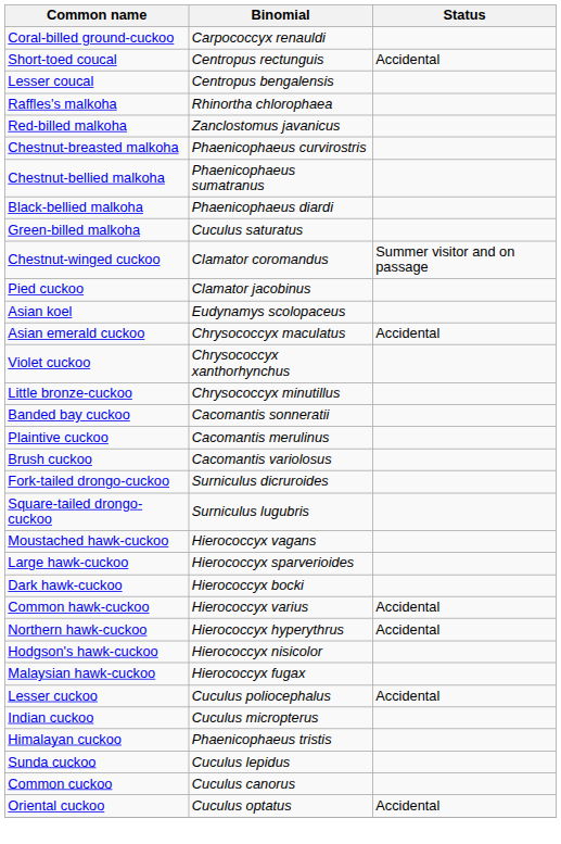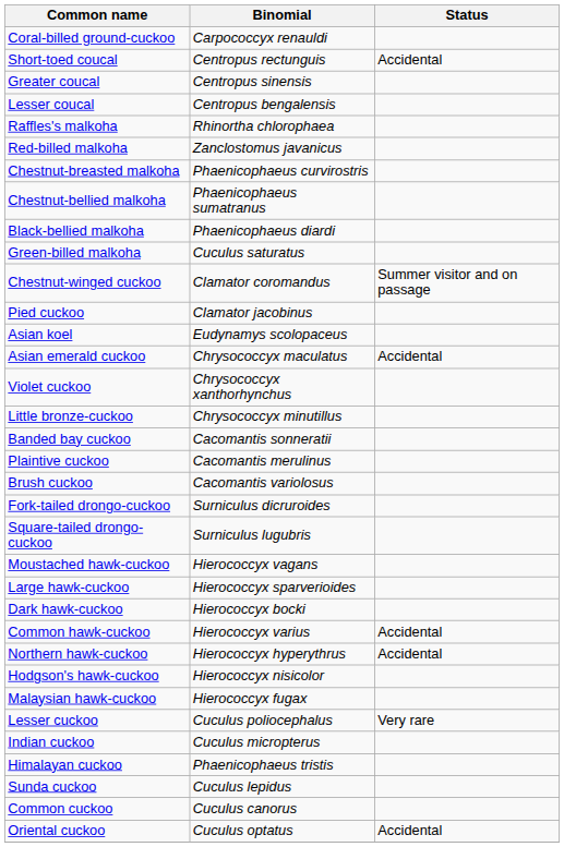 <table width=72% class="wikitable">
 <tr>
 <th width=24%>Common name</th>
 <th width=24%>Binomial</th>
 <th width=24%>Status</th>
 </tr>
 <tr>
 <td><a href='#'>Coral-billed ground-cuckoo</a></td>
 <td><em>Carpococcyx renauldi</em></td>
 <td></td>
 </tr>
 <tr>
 <td><a href='#'>Short-toed coucal</a></td>
 <td><em>Centropus rectunguis</em></td>
 <td>Accidental</td>
+</tr>
+<tr>
+<td><a href='#'>Greater coucal</a></td>
+<td><em>Centropus sinensis</em></td>
+<td></td>
 </tr>
 <tr>
 <td><a href='#'>Lesser coucal</a></td>
 <td><em>Centropus bengalensis</em></td>
 <td></td>
 </tr>
 <tr>
 <td><a href='#'>Raffles's malkoha</a></td>
 <td><em>Rhinortha chlorophaea</em></td>
 <td></td>
 </tr>
 <tr>
 <td><a href='#'>Red-billed malkoha</a></td>
 <td><em>Zanclostomus javanicus</em></td>
 <td></td>
 </tr>
 <tr>
 <td><a href='#'>Chestnut-breasted malkoha</a></td>
 <td><em>Phaenicophaeus curvirostris</em></td>
 <td></td>
 </tr>
 <tr>
 <td><a href='#'>Chestnut-bellied malkoha</a></td>
 <td><em>Phaenicophaeus sumatranus</em></td>
 <td></td>
 </tr>
 <tr>
 <td><a href='#'>Black-bellied malkoha</a></td>
 <td><em>Phaenicophaeus diardi</em></td>
 <td></td>
 </tr>
 <tr>
 <td><a href='#'>Green-billed malkoha</a></td>
 <td><em>Cuculus saturatus</em></td>
 <td></td>
 </tr>
 <tr>
 <td><a href='#'>Chestnut-winged cuckoo</a></td>
 <td><em>Clamator coromandus</em></td>
 <td>Summer visitor and on passage</td>
 </tr>
 <tr>
 <td><a href='#'>Pied cuckoo</a></td>
 <td><em>Clamator jacobinus</em></td>
 <td></td>
 </tr>
 <tr>
 <td><a href='#'>Asian koel</a></td>
 <td><em>Eudynamys scolopaceus</em></td>
 <td></td>
 </tr>
 <tr>
 <td><a href='#'>Asian emerald cuckoo</a></td>
 <td><em>Chrysococcyx maculatus</em></td>
 <td>Accidental</td>
 </tr>
 <tr>
 <td><a href='#'>Violet cuckoo</a></td>
 <td><em>Chrysococcyx xanthorhynchus</em></td>
 <td></td>
 </tr>
 <tr>
 <td><a href='#'>Little bronze-cuckoo</a></td>
 <td><em>Chrysococcyx minutillus</em></td>
 <td></td>
 </tr>
 <tr>
 <td><a href='#'>Banded bay cuckoo</a></td>
 <td><em>Cacomantis sonneratii</em></td>
 <td></td>
 </tr>
 <tr>
 <td><a href='#'>Plaintive cuckoo</a></td>
 <td><em>Cacomantis merulinus</em></td>
 <td></td>
 </tr>
 <tr>
 <td><a href='#'>Brush cuckoo</a></td>
 <td><em>Cacomantis variolosus</em></td>
 <td></td>
 </tr>
 <tr>
 <td><a href='#'>Fork-tailed drongo-cuckoo</a></td>
 <td><em>Surniculus dicruroides</em></td>
 <td></td>
 </tr>
 <tr>
 <td><a href='#'>Square-tailed drongo-cuckoo</a></td>
 <td><em>Surniculus lugubris</em></td>
 <td></td>
 </tr>
 <tr>
 <td><a href='#'>Moustached hawk-cuckoo</a></td>
 <td><em>Hierococcyx vagans</em></td>
 <td></td>
 </tr>
 <tr>
 <td><a href='#'>Large hawk-cuckoo</a></td>
 <td><em>Hierococcyx sparverioides</em></td>
 <td></td>
 </tr>
 <tr>
 <td><a href='#'>Dark hawk-cuckoo</a></td>
 <td><em>Hierococcyx bocki</em></td>
 <td></td>
 </tr>
 <tr>
 <td><a href='#'>Common hawk-cuckoo</a></td>
 <td><em>Hierococcyx varius</em></td>
 <td>Accidental</td>
 </tr>
 <tr>
 <td><a href='#'>Northern hawk-cuckoo</a></td>
 <td><em>Hierococcyx hyperythrus</em></td>
 <td>Accidental</td>
 </tr>
 <tr>
 <td><a href='#'>Hodgson's hawk-cuckoo</a></td>
 <td><em>Hierococcyx nisicolor</em></td>
 <td></td>
 </tr>
 <tr>
 <td><a href='#'>Malaysian hawk-cuckoo</a></td>
 <td><em>Hierococcyx fugax</em></td>
 <td></td>
 </tr>
 <tr>
 <td><a href='#'>Lesser cuckoo</a></td>
 <td><em>Cuculus poliocephalus</em></td>
-<td>Accidental</td>
+<td>Very rare</td>
 </tr>
 <tr>
 <td><a href='#'>Indian cuckoo</a></td>
 <td><em>Cuculus micropterus</em></td>
 <td></td>
 </tr>
 <tr>
 <td><a href='#'>Himalayan cuckoo</a></td>
 <td><em>Phaenicophaeus tristis</em></td>
 <td></td>
 </tr>
 <tr>
 <td><a href='#'>Sunda cuckoo</a></td>
 <td><em>Cuculus lepidus</em></td>
 <td></td>
 </tr>
 <tr>
 <td><a href='#'>Common cuckoo</a></td>
 <td><em>Cuculus canorus</em></td>
 </tr>
 <tr>
 <td><a href='#'>Oriental cuckoo</a></td>
 <td><em>Cuculus optatus</em></td>
 <td>Accidental</td>
 </tr>
 <tr>
 </tr>
 </table>
